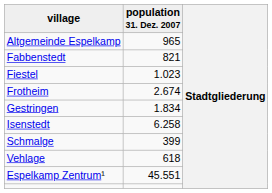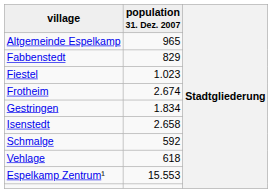 <table class="wikitable">
 <tr>
 <th style="background:#efefef;">village</th>
 <th style="background:#efefef;">population<br><small>31. Dez. 2007</small></th>
 <th rowspan="11"><strong>Stadtgliederung </strong> </th>
 </tr>
 <tr ---->
 <td><a href='#'>Altgemeinde Espelkamp</a></td>
 <td align="right">965</td>
 </tr>
 <tr ---->
 <td><a href='#'>Fabbenstedt</a></td>
-<td align="right">821</td>
+<td align="right">829</td>
 </tr>
 <tr ---->
 <td><a href='#'>Fiestel</a></td>
 <td align="right">1.023</td>
 </tr>
 <tr ---->
 <td><a href='#'>Frotheim</a></td>
 <td align="right">2.674</td>
 </tr>
 <tr ---->
 <td><a href='#'>Gestringen</a></td>
 <td align="right">1.834</td>
 </tr>
 <tr ---->
 <td><a href='#'>Isenstedt</a></td>
-<td align="right">6.258</td>
+<td align="right">2.658</td>
 </tr>
 <tr ---->
 <td><a href='#'>Schmalge</a></td>
-<td align="right">399</td>
+<td align="right">592</td>
 </tr>
 <tr ---->
 <td><a href='#'>Vehlage</a></td>
 <td align="right">618</td>
 </tr>
 <tr ---->
 <td><a href='#'>Espelkamp Zentrum</a>¹</td>
-<td align="right">45.551</td>
+<td align="right">15.553</td>
 </tr>
 <tr ---->
 <td></td>
 <td></td>
 </tr>
 </table>
